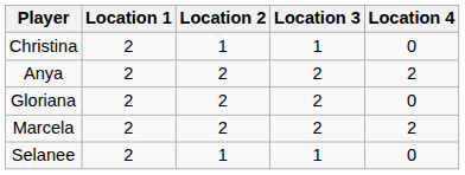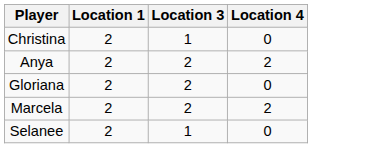 <table class="wikitable" style="text-align:center;">
 <tr>
 <th>Player</th>
 <th>Location 1</th>
-<th>Location 2</th>
 <th>Location 3</th>
 <th>Location 4</th>
 </tr>
 <tr>
 <td>Christina</td>
 <td>2</td>
-<td>1</td>
 <td>1</td>
 <td>0</td>
 </tr>
 <tr>
 <td>Anya</td>
 <td>2</td>
 <td>2</td>
 <td>2</td>
-<td>2</td>
 </tr>
 <tr>
 <td>Gloriana</td>
-<td>2</td>
 <td>2</td>
 <td>2</td>
 <td>0</td>
 </tr>
 <tr>
 <td>Marcela</td>
 <td>2</td>
 <td>2</td>
 <td>2</td>
-<td>2</td>
 </tr>
 <tr>
 <td>Selanee</td>
 <td>2</td>
 <td>1</td>
-<td>1</td>
 <td>0</td>
 </tr>
 </table>
